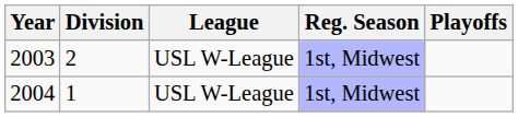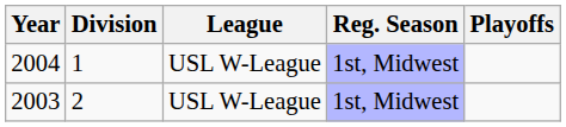 <table class="wikitable">
 <tr>
 <th>Year</th>
 <th>Division</th>
 <th>League</th>
 <th>Reg. Season</th>
 <th>Playoffs</th>
 </tr>
 <tr>
+<td>2004</td>
+<td>1</td>
+<td>USL W-League</td>
+<td bgcolor="B3B7FF">1st, Midwest</td>
+<td></td>
+</tr>
+<tr>
 <td>2003</td>
 <td>2</td>
 <td>USL W-League</td>
 <td bgcolor="B3B7FF">1st, Midwest</td>
 <td></td>
 </tr>
-<tr>
-<td>2004</td>
-<td>1</td>
-<td>USL W-League</td>
-<td bgcolor="B3B7FF">1st, Midwest</td>
-<td></td>
-</tr>
 </table>
